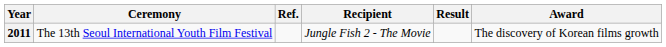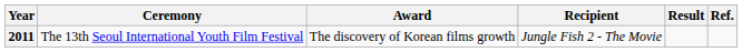 <table class="wikitable plainrowheaders">
 <tr>
 <th>Year</th>
 <th>Ceremony</th>
-<th>Ref.</th>
+<th>Award</th>
 <th>Recipient</th>
 <th>Result</th>
-<th>Award</th>
+<th>Ref.</th>
 </tr>
 <tr>
 <th scope="row">2011</th>
 <td>The 13th <a href='#'>Seoul International Youth Film Festival</a></td>
-<td></td>
+<td>The discovery of Korean films growth</td>
 <td><em>Jungle Fish 2 - The Movie</em></td>
 <td></td>
-<td>The discovery of Korean films growth</td>
+<td></td>
 </tr>
 </table>
